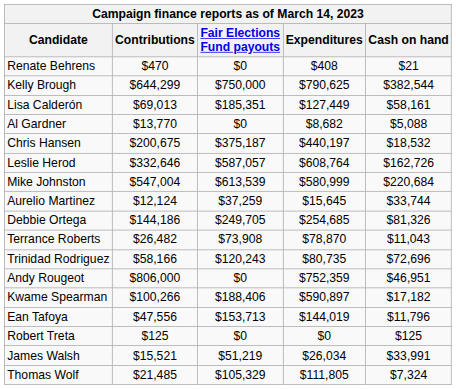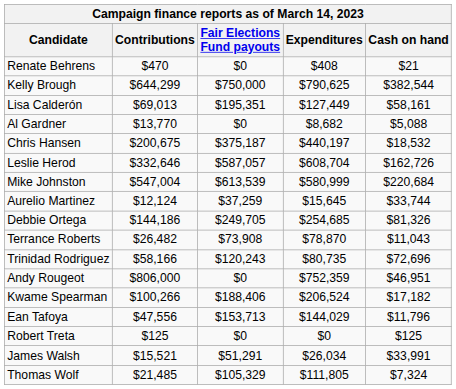 <table class="wikitable sortable">
 <tr>
 <th colspan="5">Campaign finance reports as of March 14, 2023</th>
 </tr>
 <tr style="text-align:center;">
 <th>Candidate</th>
 <th>Contributions</th>
 <th><a href='#'>Fair Elections<br>Fund payouts</a></th>
 <th>Expenditures</th>
 <th>Cash on hand</th>
 </tr>
 <tr>
 <td>Renate Behrens</td>
 <td align="center">$470</td>
 <td align="center">$0</td>
 <td align="center">$408</td>
 <td align="center">$21</td>
 </tr>
 <tr>
 <td>Kelly Brough</td>
 <td align="center">$644,299</td>
 <td align="center">$750,000</td>
 <td align="center">$790,625</td>
 <td align="center">$382,544</td>
 </tr>
 <tr>
 <td>Lisa Calderón</td>
 <td align="center">$69,013</td>
-<td align="center">$185,351</td>
+<td align="center">$195,351</td>
 <td align="center">$127,449</td>
 <td align="center">$58,161</td>
 </tr>
 <tr>
 <td>Al Gardner</td>
 <td align="center">$13,770</td>
 <td align="center">$0</td>
 <td align="center">$8,682</td>
 <td align="center">$5,088</td>
 </tr>
 <tr>
 <td>Chris Hansen</td>
 <td align="center">$200,675</td>
 <td align="center">$375,187</td>
 <td align="center">$440,197</td>
 <td align="center">$18,532</td>
 </tr>
 <tr>
 <td>Leslie Herod</td>
 <td align="center">$332,646</td>
 <td align="center">$587,057</td>
-<td align="center">$608,764</td>
+<td align="center">$608,704</td>
 <td align="center">$162,726</td>
 </tr>
 <tr>
 <td>Mike Johnston</td>
 <td align="center">$547,004</td>
 <td align="center">$613,539</td>
 <td align="center">$580,999</td>
 <td align="center">$220,684</td>
 </tr>
 <tr>
 <td>Aurelio Martinez</td>
 <td align="center">$12,124</td>
 <td align="center">$37,259</td>
 <td align="center">$15,645</td>
 <td align="center">$33,744</td>
 </tr>
 <tr>
 <td>Debbie Ortega</td>
 <td align="center">$144,186</td>
 <td align="center">$249,705</td>
 <td align="center">$254,685</td>
 <td align="center">$81,326</td>
 </tr>
 <tr>
 <td>Terrance Roberts</td>
 <td align="center">$26,482</td>
 <td align="center">$73,908</td>
 <td align="center">$78,870</td>
 <td align="center">$11,043</td>
 </tr>
 <tr>
 <td>Trinidad Rodriguez</td>
 <td align="center">$58,166</td>
 <td align="center">$120,243</td>
 <td align="center">$80,735</td>
 <td align="center">$72,696</td>
 </tr>
 <tr>
 <td>Andy Rougeot</td>
 <td align="center">$806,000</td>
 <td align="center">$0</td>
 <td align="center">$752,359</td>
 <td align="center">$46,951</td>
 </tr>
 <tr>
 <td>Kwame Spearman</td>
 <td align="center">$100,266</td>
 <td align="center">$188,406</td>
-<td align="center">$590,897</td>
+<td align="center">$206,524</td>
 <td align="center">$17,182</td>
 </tr>
 <tr>
 <td>Ean Tafoya</td>
 <td align="center">$47,556</td>
 <td align="center">$153,713</td>
-<td align="center">$144,019</td>
+<td align="center">$144,029</td>
 <td align="center">$11,796</td>
 </tr>
 <tr>
 <td>Robert Treta</td>
 <td align="center">$125</td>
 <td align="center">$0</td>
 <td align="center">$0</td>
 <td align="center">$125</td>
 </tr>
 <tr>
 <td>James Walsh</td>
 <td align="center">$15,521</td>
-<td align="center">$51,219</td>
+<td align="center">$51,291</td>
 <td align="center">$26,034</td>
 <td align="center">$33,991</td>
 </tr>
 <tr>
 <td>Thomas Wolf</td>
 <td align="center">$21,485</td>
 <td align="center">$105,329</td>
 <td align="center">$111,805</td>
 <td align="center">$7,324</td>
 </tr>
 </table>
